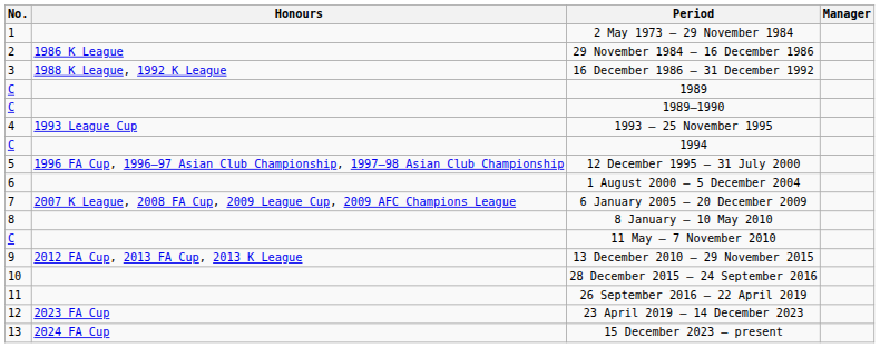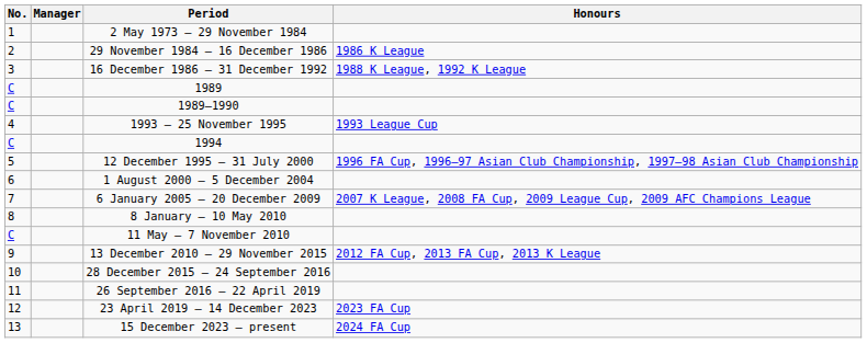 <table class="wikitable plainrowheaders" style="font-size:93%;">
 <tr>
 <th>No.</th>
+<th>Manager</th>
+<th>Period</th>
 <th>Honours</th>
-<th>Period</th>
-<th>Manager</th>
 </tr>
 <tr>
 <td>1</td>
+<td> </td>
+<td align=center>2 May 1973 – 29 November 1984</td>
 <td></td>
-<td align=center>2 May 1973 – 29 November 1984</td>
-<td> </td>
 </tr>
 <tr>
 <td>2</td>
+<td> </td>
+<td align=center>29 November 1984 – 16 December 1986</td>
 <td><a href='#'>1986 K League</a></td>
-<td align=center>29 November 1984 – 16 December 1986</td>
-<td> </td>
 </tr>
 <tr>
 <td>3</td>
+<td> </td>
+<td align=center>16 December 1986 – 31 December 1992</td>
 <td><a href='#'>1988 K League</a>, <a href='#'>1992 K League</a></td>
-<td align=center>16 December 1986 – 31 December 1992</td>
-<td> </td>
 </tr>
 <tr>
 <td><a href='#'>C</a></td>
+<td> <em></em><br> <em></em></td>
+<td align=center>1989</td>
 <td></td>
-<td align=center>1989</td>
-<td> <em></em><br> <em></em></td>
 </tr>
 <tr>
 <td><a href='#'>C</a></td>
+<td> <em></em></td>
+<td align=center>1989–1990</td>
 <td></td>
-<td align=center>1989–1990</td>
-<td> <em></em></td>
 </tr>
 <tr>
 <td>4</td>
+<td> </td>
+<td align=center>1993 – 25 November 1995</td>
 <td><a href='#'>1993 League Cup</a></td>
-<td align=center>1993 – 25 November 1995</td>
-<td> </td>
 </tr>
 <tr>
 <td><a href='#'>C</a></td>
+<td> <em></em></td>
+<td align=center>1994</td>
 <td></td>
-<td align=center>1994</td>
-<td> <em></em></td>
 </tr>
 <tr>
 <td>5</td>
+<td> </td>
+<td align=center>12 December 1995 – 31 July 2000</td>
 <td><a href='#'>1996 FA Cup</a>, <a href='#'>1996–97 Asian Club Championship</a>, <a href='#'>1997–98 Asian Club Championship</a></td>
-<td align=center>12 December 1995 – 31 July 2000</td>
-<td> </td>
 </tr>
 <tr>
 <td>6</td>
+<td> </td>
+<td align=center>1 August 2000 – 5 December 2004</td>
 <td></td>
-<td align=center>1 August 2000 – 5 December 2004</td>
-<td> </td>
 </tr>
 <tr>
 <td>7</td>
+<td> </td>
+<td align=center>6 January 2005 – 20 December 2009</td>
 <td><a href='#'>2007 K League</a>, <a href='#'>2008 FA Cup</a>, <a href='#'>2009 League Cup</a>, <a href='#'>2009 AFC Champions League</a></td>
-<td align=center>6 January 2005 – 20 December 2009</td>
-<td> </td>
 </tr>
 <tr>
 <td>8</td>
+<td> </td>
+<td align=center>8 January – 10 May 2010</td>
 <td></td>
-<td align=center>8 January – 10 May 2010</td>
-<td> </td>
 </tr>
 <tr>
 <td><a href='#'>C</a></td>
+<td> <em></em></td>
+<td align=center>11 May – 7 November 2010</td>
 <td></td>
-<td align=center>11 May – 7 November 2010</td>
-<td> <em></em></td>
 </tr>
 <tr>
 <td>9</td>
+<td> </td>
+<td align=center>13 December 2010 – 29 November 2015</td>
 <td><a href='#'>2012 FA Cup</a>, <a href='#'>2013 FA Cup</a>, <a href='#'>2013 K League</a></td>
-<td align=center>13 December 2010 – 29 November 2015</td>
-<td> </td>
 </tr>
 <tr>
 <td>10</td>
+<td> </td>
+<td align=center>28 December 2015 – 24 September 2016</td>
 <td></td>
-<td align=center>28 December 2015 – 24 September 2016</td>
-<td> </td>
 </tr>
 <tr>
 <td>11</td>
+<td> </td>
+<td align=center>26 September 2016 – 22 April 2019</td>
 <td></td>
-<td align=center>26 September 2016 – 22 April 2019</td>
-<td> </td>
 </tr>
 <tr>
 <td>12</td>
+<td> </td>
+<td align=center>23 April 2019 – 14 December 2023</td>
 <td><a href='#'>2023 FA Cup</a></td>
-<td align=center>23 April 2019 – 14 December 2023</td>
-<td> </td>
 </tr>
 <tr>
 <td>13</td>
+<td> </td>
+<td align=center>15 December 2023 – present</td>
 <td><a href='#'>2024 FA Cup</a></td>
-<td align=center>15 December 2023 – present</td>
-<td> </td>
 </tr>
 </table>
